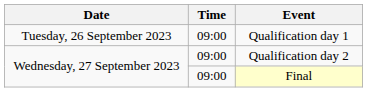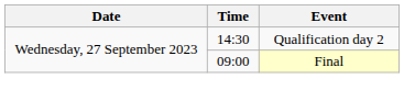 <table class = "wikitable" style="text-align:center;">
 <tr>
 <th width=220>Date</th>
 <th width=50>Time</th>
 <th width=150>Event</th>
 </tr>
 <tr>
-<td>Tuesday, 26 September 2023</td>
-<td>09:00</td>
-<td>Qualification day 1</td>
-</tr>
-<tr>
 <td rowspan=2>Wednesday, 27 September 2023</td>
-<td>09:00</td>
+<td>14:30</td>
 <td>Qualification day 2</td>
 </tr>
 <tr>
 <td>09:00</td>
 <td bgcolor=ffffcc>Final</td>
 </tr>
 </table>
